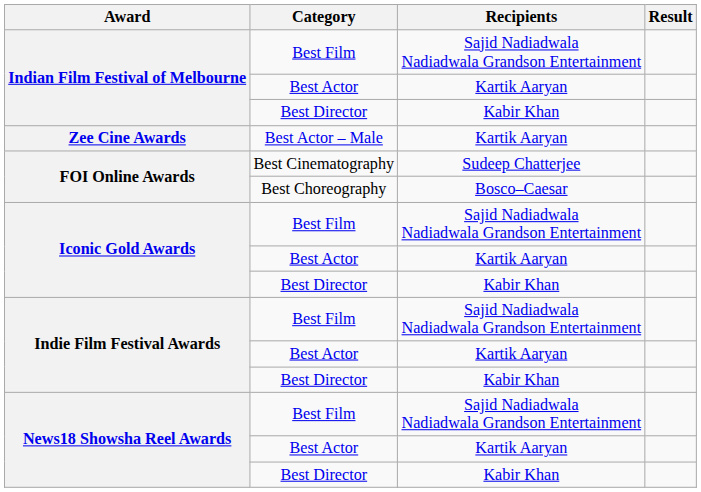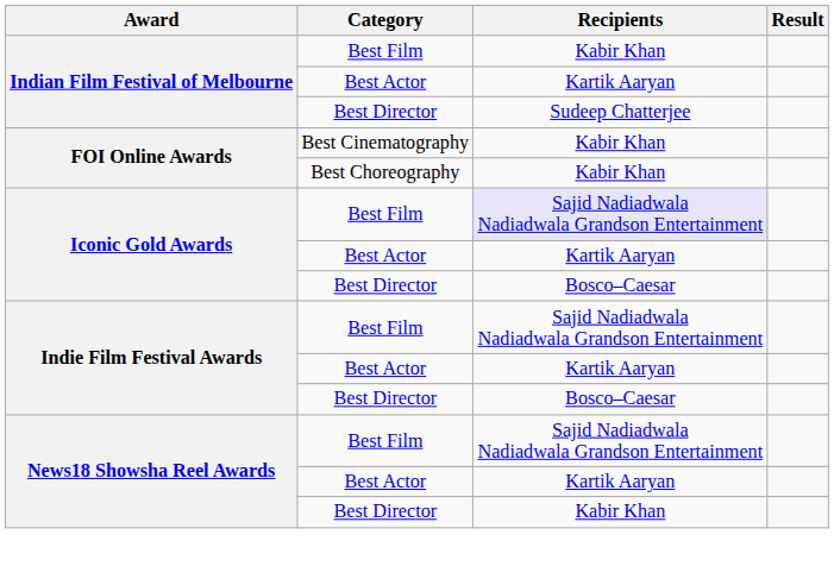 <table class="wikitable sortable" style="text-align:center;">
 <tr>
 <th scope="col">Award</th>
 <th scope="col">Category</th>
 <th scope="col">Recipients</th>
 <th scope="col">Result</th>
 </tr>
 <tr>
 <th scope="row" rowspan="3"><a href='#'>Indian Film Festival of Melbourne</a></th>
 <td><a href='#'>Best Film</a></td>
-<td><a href='#'>Sajid Nadiadwala</a><br><a href='#'>Nadiadwala Grandson Entertainment</a></td>
+<td><a href='#'>Kabir Khan</a></td>
 <td></td>
 </tr>
 <tr>
 <td><a href='#'>Best Actor</a></td>
 <td><a href='#'>Kartik Aaryan</a></td>
 <td></td>
 </tr>
 <tr>
 <td><a href='#'>Best Director</a></td>
-<td><a href='#'>Kabir Khan</a></td>
-<td></td>
-</tr>
-<tr>
-<th><a href='#'>Zee Cine Awards</a></th>
-<td><a href='#'>Best Actor – Male</a></td>
-<td><a href='#'>Kartik Aaryan</a></td>
+<td><a href='#'>Sudeep Chatterjee</a></td>
 <td></td>
 </tr>
 <tr>
 <th rowspan="2">FOI Online Awards</th>
 <td>Best Cinematography</td>
-<td><a href='#'>Sudeep Chatterjee</a></td>
+<td><a href='#'>Kabir Khan</a></td>
 <td></td>
 </tr>
 <tr>
 <td>Best Choreography</td>
-<td><a href='#'>Bosco–Caesar</a></td>
+<td><a href='#'>Kabir Khan</a></td>
 <td></td>
 </tr>
 <tr>
 <th rowspan="3"><a href='#'>Iconic Gold Awards</a></th>
 <td><a href='#'>Best Film</a></td>
-<td><a href='#'>Sajid Nadiadwala</a><br><a href='#'>Nadiadwala Grandson Entertainment</a></td>
+<td style="background: lavender;"><a href='#'>Sajid Nadiadwala</a><br><a href='#'>Nadiadwala Grandson Entertainment</a></td>
 <td></td>
 </tr>
 <tr>
 <td><a href='#'>Best Actor</a></td>
 <td><a href='#'>Kartik Aaryan</a></td>
 <td></td>
 </tr>
 <tr>
 <td><a href='#'>Best Director</a></td>
-<td><a href='#'>Kabir Khan</a></td>
+<td><a href='#'>Bosco–Caesar</a></td>
 <td></td>
 </tr>
 <tr>
 <th rowspan="3">Indie Film Festival Awards</th>
 <td><a href='#'>Best Film</a></td>
 <td><a href='#'>Sajid Nadiadwala</a><br><a href='#'>Nadiadwala Grandson Entertainment</a></td>
 <td></td>
 </tr>
 <tr>
 <td><a href='#'>Best Actor</a></td>
 <td><a href='#'>Kartik Aaryan</a></td>
 <td></td>
 </tr>
 <tr>
 <td><a href='#'>Best Director</a></td>
-<td><a href='#'>Kabir Khan</a></td>
+<td><a href='#'>Bosco–Caesar</a></td>
 <td></td>
 </tr>
 <tr>
 <th rowspan="3"><a href='#'>News18 Showsha Reel Awards</a></th>
 <td><a href='#'>Best Film</a></td>
 <td><a href='#'>Sajid Nadiadwala</a><br><a href='#'>Nadiadwala Grandson Entertainment</a></td>
 <td></td>
 </tr>
 <tr>
 <td><a href='#'>Best Actor</a></td>
 <td><a href='#'>Kartik Aaryan</a></td>
 <td></td>
 </tr>
 <tr>
 <td><a href='#'>Best Director</a></td>
 <td><a href='#'>Kabir Khan</a></td>
 <td></td>
 </tr>
 </table>
